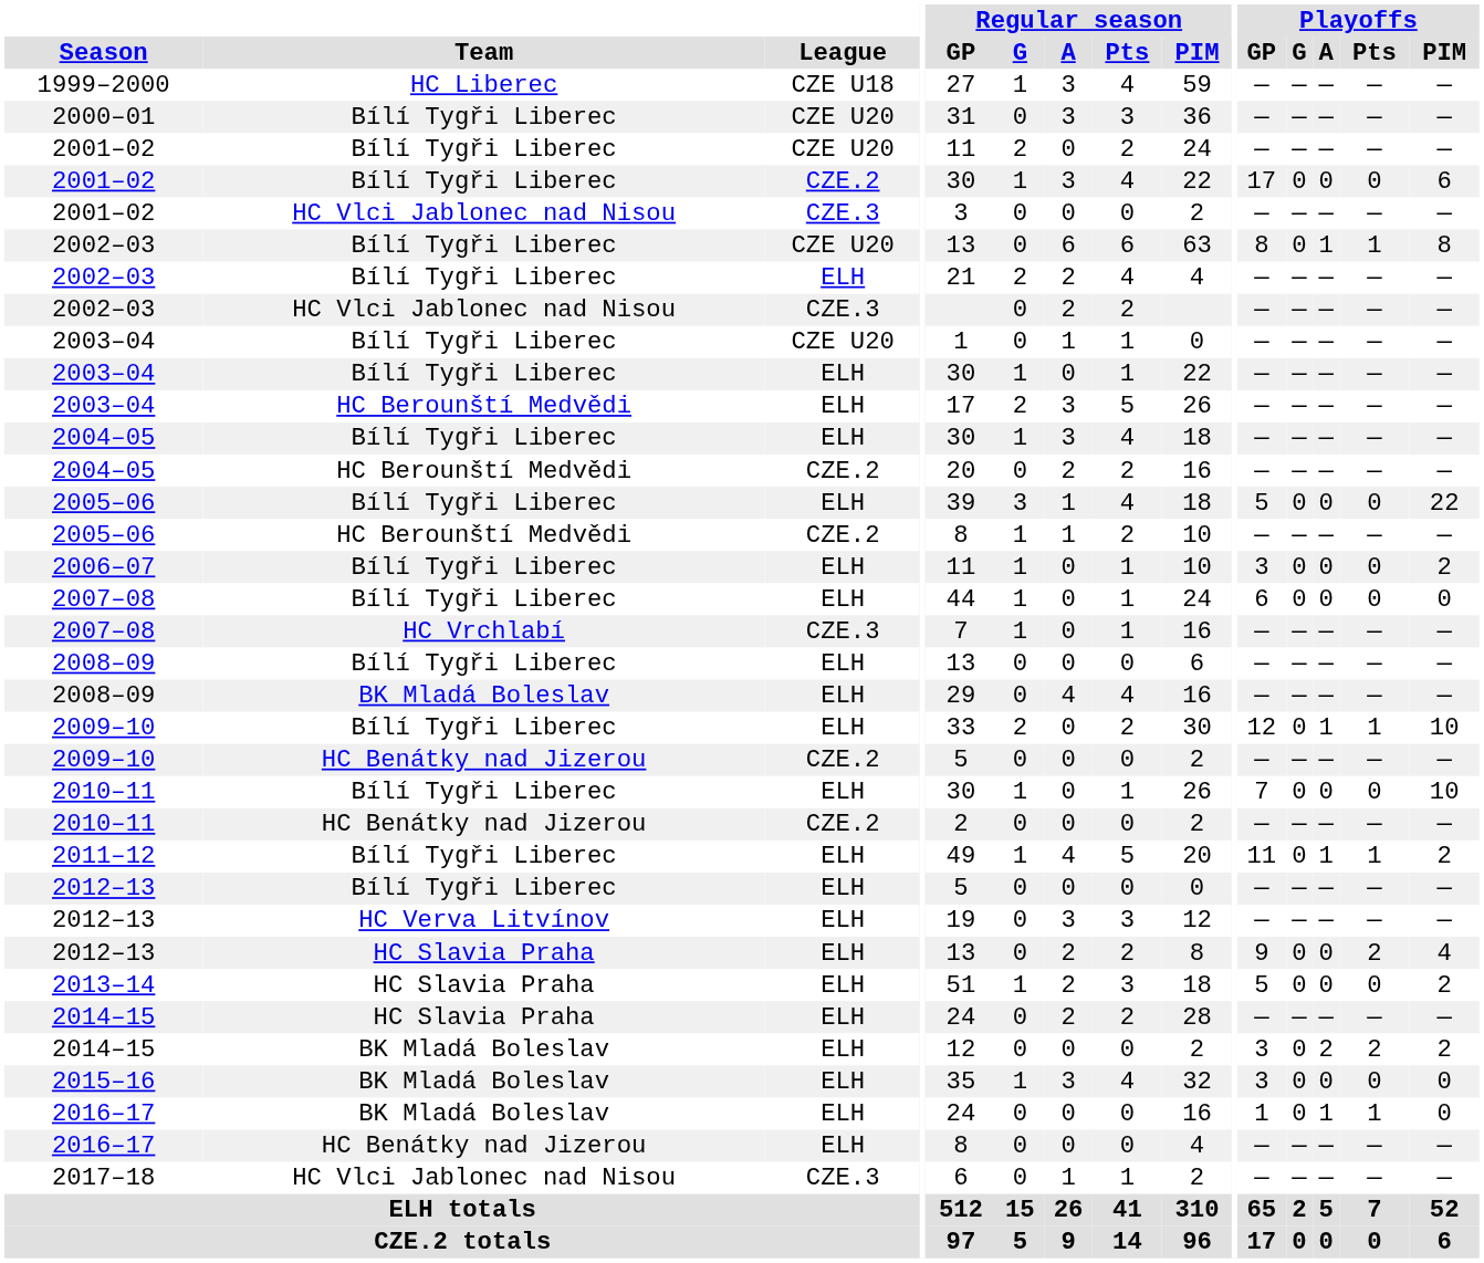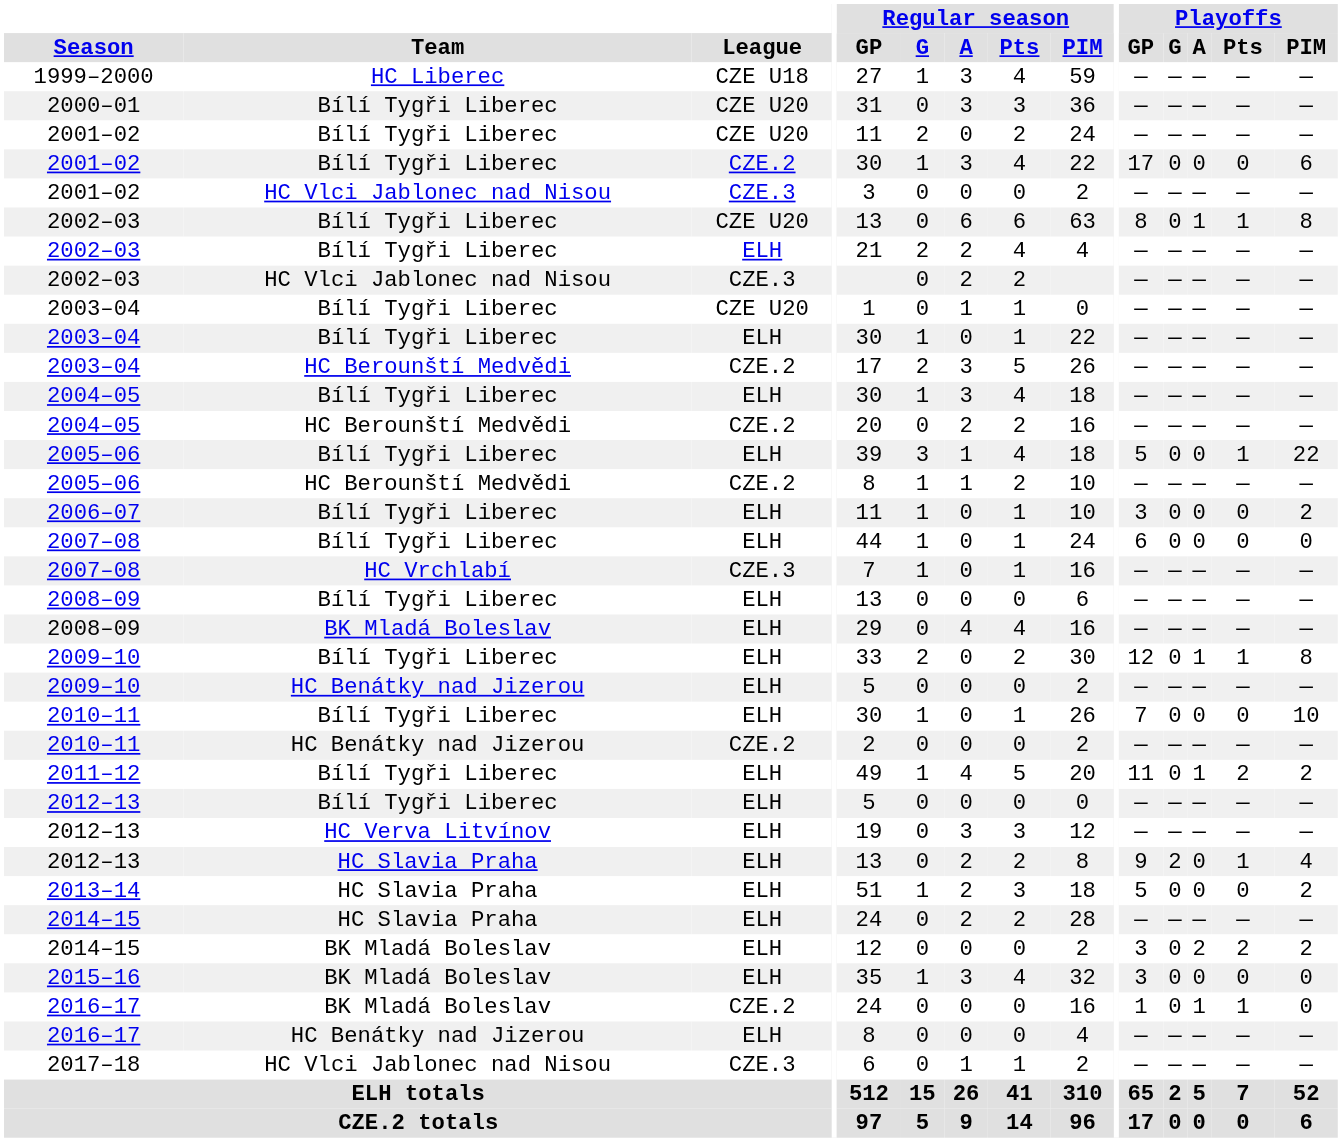 <table border="0" cellpadding="1" cellspacing="0" style="text-align:center; width:60em">
 <tr bgcolor="#e0e0e0">
 <th colspan="3" bgcolor="#ffffff"></th>
 <th rowspan="99" bgcolor="#ffffff"></th>
 <th colspan="5"><a href='#'>Regular season</a></th>
 <th rowspan="99" bgcolor="#ffffff"></th>
 <th colspan="5"><a href='#'>Playoffs</a></th>
 </tr>
 <tr bgcolor="#e0e0e0">
 <th><a href='#'>Season</a></th>
 <th>Team</th>
 <th>League</th>
 <th>GP</th>
 <th><a href='#'>G</a></th>
 <th><a href='#'>A</a></th>
 <th><a href='#'>Pts</a></th>
 <th><a href='#'>PIM</a></th>
 <th>GP</th>
 <th>G</th>
 <th>A</th>
 <th>Pts</th>
 <th>PIM</th>
 </tr>
 <tr>
 <td>1999–2000</td>
 <td><a href='#'>HC Liberec</a></td>
 <td>CZE U18</td>
 <td>27</td>
 <td>1</td>
 <td>3</td>
 <td>4</td>
 <td>59</td>
 <td>—</td>
 <td>—</td>
 <td>—</td>
 <td>—</td>
 <td>—</td>
 </tr>
 <tr bgcolor="#f0f0f0">
 <td>2000–01</td>
 <td>Bílí Tygři Liberec</td>
 <td>CZE U20</td>
 <td>31</td>
 <td>0</td>
 <td>3</td>
 <td>3</td>
 <td>36</td>
 <td>—</td>
 <td>—</td>
 <td>—</td>
 <td>—</td>
 <td>—</td>
 </tr>
 <tr>
 <td>2001–02</td>
 <td>Bílí Tygři Liberec</td>
 <td>CZE U20</td>
 <td>11</td>
 <td>2</td>
 <td>0</td>
 <td>2</td>
 <td>24</td>
 <td>—</td>
 <td>—</td>
 <td>—</td>
 <td>—</td>
 <td>—</td>
 </tr>
 <tr bgcolor="#f0f0f0">
 <td><a href='#'>2001–02</a></td>
 <td>Bílí Tygři Liberec</td>
 <td><a href='#'>CZE.2</a></td>
 <td>30</td>
 <td>1</td>
 <td>3</td>
 <td>4</td>
 <td>22</td>
 <td>17</td>
 <td>0</td>
 <td>0</td>
 <td>0</td>
 <td>6</td>
 </tr>
 <tr>
 <td>2001–02</td>
 <td><a href='#'>HC Vlci Jablonec nad Nisou</a></td>
 <td><a href='#'>CZE.3</a></td>
 <td>3</td>
 <td>0</td>
 <td>0</td>
 <td>0</td>
 <td>2</td>
 <td>—</td>
 <td>—</td>
 <td>—</td>
 <td>—</td>
 <td>—</td>
 </tr>
 <tr bgcolor="#f0f0f0">
 <td>2002–03</td>
 <td>Bílí Tygři Liberec</td>
 <td>CZE U20</td>
 <td>13</td>
 <td>0</td>
 <td>6</td>
 <td>6</td>
 <td>63</td>
 <td>8</td>
 <td>0</td>
 <td>1</td>
 <td>1</td>
 <td>8</td>
 </tr>
 <tr>
 <td><a href='#'>2002–03</a></td>
 <td>Bílí Tygři Liberec</td>
 <td><a href='#'>ELH</a></td>
 <td>21</td>
 <td>2</td>
 <td>2</td>
 <td>4</td>
 <td>4</td>
 <td>—</td>
 <td>—</td>
 <td>—</td>
 <td>—</td>
 <td>—</td>
 </tr>
 <tr bgcolor="#f0f0f0">
 <td>2002–03</td>
 <td>HC Vlci Jablonec nad Nisou</td>
 <td>CZE.3</td>
 <td></td>
 <td>0</td>
 <td>2</td>
 <td>2</td>
 <td></td>
 <td>—</td>
 <td>—</td>
 <td>—</td>
 <td>—</td>
 <td>—</td>
 </tr>
 <tr>
 <td>2003–04</td>
 <td>Bílí Tygři Liberec</td>
 <td>CZE U20</td>
 <td>1</td>
 <td>0</td>
 <td>1</td>
 <td>1</td>
 <td>0</td>
 <td>—</td>
 <td>—</td>
 <td>—</td>
 <td>—</td>
 <td>—</td>
 </tr>
 <tr bgcolor="#f0f0f0">
 <td><a href='#'>2003–04</a></td>
 <td>Bílí Tygři Liberec</td>
 <td>ELH</td>
 <td>30</td>
 <td>1</td>
 <td>0</td>
 <td>1</td>
 <td>22</td>
 <td>—</td>
 <td>—</td>
 <td>—</td>
 <td>—</td>
 <td>—</td>
 </tr>
 <tr>
 <td><a href='#'>2003–04</a></td>
 <td><a href='#'>HC Berounští Medvědi</a></td>
-<td>ELH</td>
+<td>CZE.2</td>
 <td>17</td>
 <td>2</td>
 <td>3</td>
 <td>5</td>
 <td>26</td>
 <td>—</td>
 <td>—</td>
 <td>—</td>
 <td>—</td>
 <td>—</td>
 </tr>
 <tr bgcolor="#f0f0f0">
 <td><a href='#'>2004–05</a></td>
 <td>Bílí Tygři Liberec</td>
 <td>ELH</td>
 <td>30</td>
 <td>1</td>
 <td>3</td>
 <td>4</td>
 <td>18</td>
 <td>—</td>
 <td>—</td>
 <td>—</td>
 <td>—</td>
 <td>—</td>
 </tr>
 <tr>
 <td><a href='#'>2004–05</a></td>
 <td>HC Berounští Medvědi</td>
 <td>CZE.2</td>
 <td>20</td>
 <td>0</td>
 <td>2</td>
 <td>2</td>
 <td>16</td>
 <td>—</td>
 <td>—</td>
 <td>—</td>
 <td>—</td>
 <td>—</td>
 </tr>
 <tr bgcolor="#f0f0f0">
 <td><a href='#'>2005–06</a></td>
 <td>Bílí Tygři Liberec</td>
 <td>ELH</td>
 <td>39</td>
 <td>3</td>
 <td>1</td>
 <td>4</td>
 <td>18</td>
 <td>5</td>
 <td>0</td>
 <td>0</td>
-<td>0</td>
+<td>1</td>
 <td>22</td>
 </tr>
 <tr>
 <td><a href='#'>2005–06</a></td>
 <td>HC Berounští Medvědi</td>
 <td>CZE.2</td>
 <td>8</td>
 <td>1</td>
 <td>1</td>
 <td>2</td>
 <td>10</td>
 <td>—</td>
 <td>—</td>
 <td>—</td>
 <td>—</td>
 <td>—</td>
 </tr>
 <tr bgcolor="#f0f0f0">
 <td><a href='#'>2006–07</a></td>
 <td>Bílí Tygři Liberec</td>
 <td>ELH</td>
 <td>11</td>
 <td>1</td>
 <td>0</td>
 <td>1</td>
 <td>10</td>
 <td>3</td>
 <td>0</td>
 <td>0</td>
 <td>0</td>
 <td>2</td>
 </tr>
 <tr>
 <td><a href='#'>2007–08</a></td>
 <td>Bílí Tygři Liberec</td>
 <td>ELH</td>
 <td>44</td>
 <td>1</td>
 <td>0</td>
 <td>1</td>
 <td>24</td>
 <td>6</td>
 <td>0</td>
 <td>0</td>
 <td>0</td>
 <td>0</td>
 </tr>
 <tr bgcolor="#f0f0f0">
 <td><a href='#'>2007–08</a></td>
 <td><a href='#'>HC Vrchlabí</a></td>
 <td>CZE.3</td>
 <td>7</td>
 <td>1</td>
 <td>0</td>
 <td>1</td>
 <td>16</td>
 <td>—</td>
 <td>—</td>
 <td>—</td>
 <td>—</td>
 <td>—</td>
 </tr>
 <tr>
 <td><a href='#'>2008–09</a></td>
 <td>Bílí Tygři Liberec</td>
 <td>ELH</td>
 <td>13</td>
 <td>0</td>
 <td>0</td>
 <td>0</td>
 <td>6</td>
 <td>—</td>
 <td>—</td>
 <td>—</td>
 <td>—</td>
 <td>—</td>
 </tr>
 <tr bgcolor="#f0f0f0">
 <td>2008–09</td>
 <td><a href='#'>BK Mladá Boleslav</a></td>
 <td>ELH</td>
 <td>29</td>
 <td>0</td>
 <td>4</td>
 <td>4</td>
 <td>16</td>
 <td>—</td>
 <td>—</td>
 <td>—</td>
 <td>—</td>
 <td>—</td>
 </tr>
 <tr>
 <td><a href='#'>2009–10</a></td>
 <td>Bílí Tygři Liberec</td>
 <td>ELH</td>
 <td>33</td>
 <td>2</td>
 <td>0</td>
 <td>2</td>
 <td>30</td>
 <td>12</td>
 <td>0</td>
 <td>1</td>
 <td>1</td>
-<td>10</td>
+<td>8</td>
 </tr>
 <tr bgcolor="#f0f0f0">
 <td><a href='#'>2009–10</a></td>
 <td><a href='#'>HC Benátky nad Jizerou</a></td>
-<td>CZE.2</td>
+<td>ELH</td>
 <td>5</td>
 <td>0</td>
 <td>0</td>
 <td>0</td>
 <td>2</td>
 <td>—</td>
 <td>—</td>
 <td>—</td>
 <td>—</td>
 <td>—</td>
 </tr>
 <tr>
 <td><a href='#'>2010–11</a></td>
 <td>Bílí Tygři Liberec</td>
 <td>ELH</td>
 <td>30</td>
 <td>1</td>
 <td>0</td>
 <td>1</td>
 <td>26</td>
 <td>7</td>
 <td>0</td>
 <td>0</td>
 <td>0</td>
 <td>10</td>
 </tr>
 <tr bgcolor="#f0f0f0">
 <td><a href='#'>2010–11</a></td>
 <td>HC Benátky nad Jizerou</td>
 <td>CZE.2</td>
 <td>2</td>
 <td>0</td>
 <td>0</td>
 <td>0</td>
 <td>2</td>
 <td>—</td>
 <td>—</td>
 <td>—</td>
 <td>—</td>
 <td>—</td>
 </tr>
 <tr>
 <td><a href='#'>2011–12</a></td>
 <td>Bílí Tygři Liberec</td>
 <td>ELH</td>
 <td>49</td>
 <td>1</td>
 <td>4</td>
 <td>5</td>
 <td>20</td>
 <td>11</td>
 <td>0</td>
 <td>1</td>
-<td>1</td>
+<td>2</td>
 <td>2</td>
 </tr>
 <tr bgcolor="#f0f0f0">
 <td><a href='#'>2012–13</a></td>
 <td>Bílí Tygři Liberec</td>
 <td>ELH</td>
 <td>5</td>
 <td>0</td>
 <td>0</td>
 <td>0</td>
 <td>0</td>
 <td>—</td>
 <td>—</td>
 <td>—</td>
 <td>—</td>
 <td>—</td>
 </tr>
 <tr>
 <td>2012–13</td>
 <td><a href='#'>HC Verva Litvínov</a></td>
 <td>ELH</td>
 <td>19</td>
 <td>0</td>
 <td>3</td>
 <td>3</td>
 <td>12</td>
 <td>—</td>
 <td>—</td>
 <td>—</td>
 <td>—</td>
 <td>—</td>
 </tr>
 <tr bgcolor="#f0f0f0">
 <td>2012–13</td>
 <td><a href='#'>HC Slavia Praha</a></td>
 <td>ELH</td>
 <td>13</td>
 <td>0</td>
 <td>2</td>
 <td>2</td>
 <td>8</td>
 <td>9</td>
+<td>2</td>
 <td>0</td>
-<td>0</td>
-<td>2</td>
+<td>1</td>
 <td>4</td>
 </tr>
 <tr>
 <td><a href='#'>2013–14</a></td>
 <td>HC Slavia Praha</td>
 <td>ELH</td>
 <td>51</td>
 <td>1</td>
 <td>2</td>
 <td>3</td>
 <td>18</td>
 <td>5</td>
 <td>0</td>
 <td>0</td>
 <td>0</td>
 <td>2</td>
 </tr>
 <tr bgcolor="#f0f0f0">
 <td><a href='#'>2014–15</a></td>
 <td>HC Slavia Praha</td>
 <td>ELH</td>
 <td>24</td>
 <td>0</td>
 <td>2</td>
 <td>2</td>
 <td>28</td>
 <td>—</td>
 <td>—</td>
 <td>—</td>
 <td>—</td>
 <td>—</td>
 </tr>
 <tr>
 <td>2014–15</td>
 <td>BK Mladá Boleslav</td>
 <td>ELH</td>
 <td>12</td>
 <td>0</td>
 <td>0</td>
 <td>0</td>
 <td>2</td>
 <td>3</td>
 <td>0</td>
 <td>2</td>
 <td>2</td>
 <td>2</td>
 </tr>
 <tr bgcolor="#f0f0f0">
 <td><a href='#'>2015–16</a></td>
 <td>BK Mladá Boleslav</td>
 <td>ELH</td>
 <td>35</td>
 <td>1</td>
 <td>3</td>
 <td>4</td>
 <td>32</td>
 <td>3</td>
 <td>0</td>
 <td>0</td>
 <td>0</td>
 <td>0</td>
 </tr>
 <tr>
 <td><a href='#'>2016–17</a></td>
 <td>BK Mladá Boleslav</td>
-<td>ELH</td>
+<td>CZE.2</td>
 <td>24</td>
 <td>0</td>
 <td>0</td>
 <td>0</td>
 <td>16</td>
 <td>1</td>
 <td>0</td>
 <td>1</td>
 <td>1</td>
 <td>0</td>
 </tr>
 <tr bgcolor="#f0f0f0">
 <td><a href='#'>2016–17</a></td>
 <td>HC Benátky nad Jizerou</td>
 <td>ELH</td>
 <td>8</td>
 <td>0</td>
 <td>0</td>
 <td>0</td>
 <td>4</td>
 <td>—</td>
 <td>—</td>
 <td>—</td>
 <td>—</td>
 <td>—</td>
 </tr>
 <tr>
 <td>2017–18</td>
 <td>HC Vlci Jablonec nad Nisou</td>
 <td>CZE.3</td>
 <td>6</td>
 <td>0</td>
 <td>1</td>
 <td>1</td>
 <td>2</td>
 <td>—</td>
 <td>—</td>
 <td>—</td>
 <td>—</td>
 <td>—</td>
 </tr>
 <tr bgcolor="#e0e0e0">
 <th colspan="3">ELH totals</th>
 <th>512</th>
 <th>15</th>
 <th>26</th>
 <th>41</th>
 <th>310</th>
 <th>65</th>
 <th>2</th>
 <th>5</th>
 <th>7</th>
 <th>52</th>
 </tr>
 <tr bgcolor="#e0e0e0">
 <th colspan="3">CZE.2 totals</th>
 <th>97</th>
 <th>5</th>
 <th>9</th>
 <th>14</th>
 <th>96</th>
 <th>17</th>
 <th>0</th>
 <th>0</th>
 <th>0</th>
 <th>6</th>
 </tr>
 </table>
